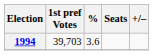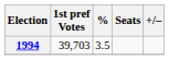 <table class="wikitable" style="font-size:97%; text-align:right;">
 <tr>
 <th>Election</th>
 <th>1st pref<br>Votes</th>
 <th>%</th>
 <th>Seats</th>
 <th>+/–</th>
 </tr>
 <tr>
 <th><a href='#'>1994</a></th>
 <td>39,703</td>
-<td>3.6</td>
+<td>3.5</td>
 <td></td>
 <td></td>
 </tr>
 <tr>
 </tr>
 </table>
